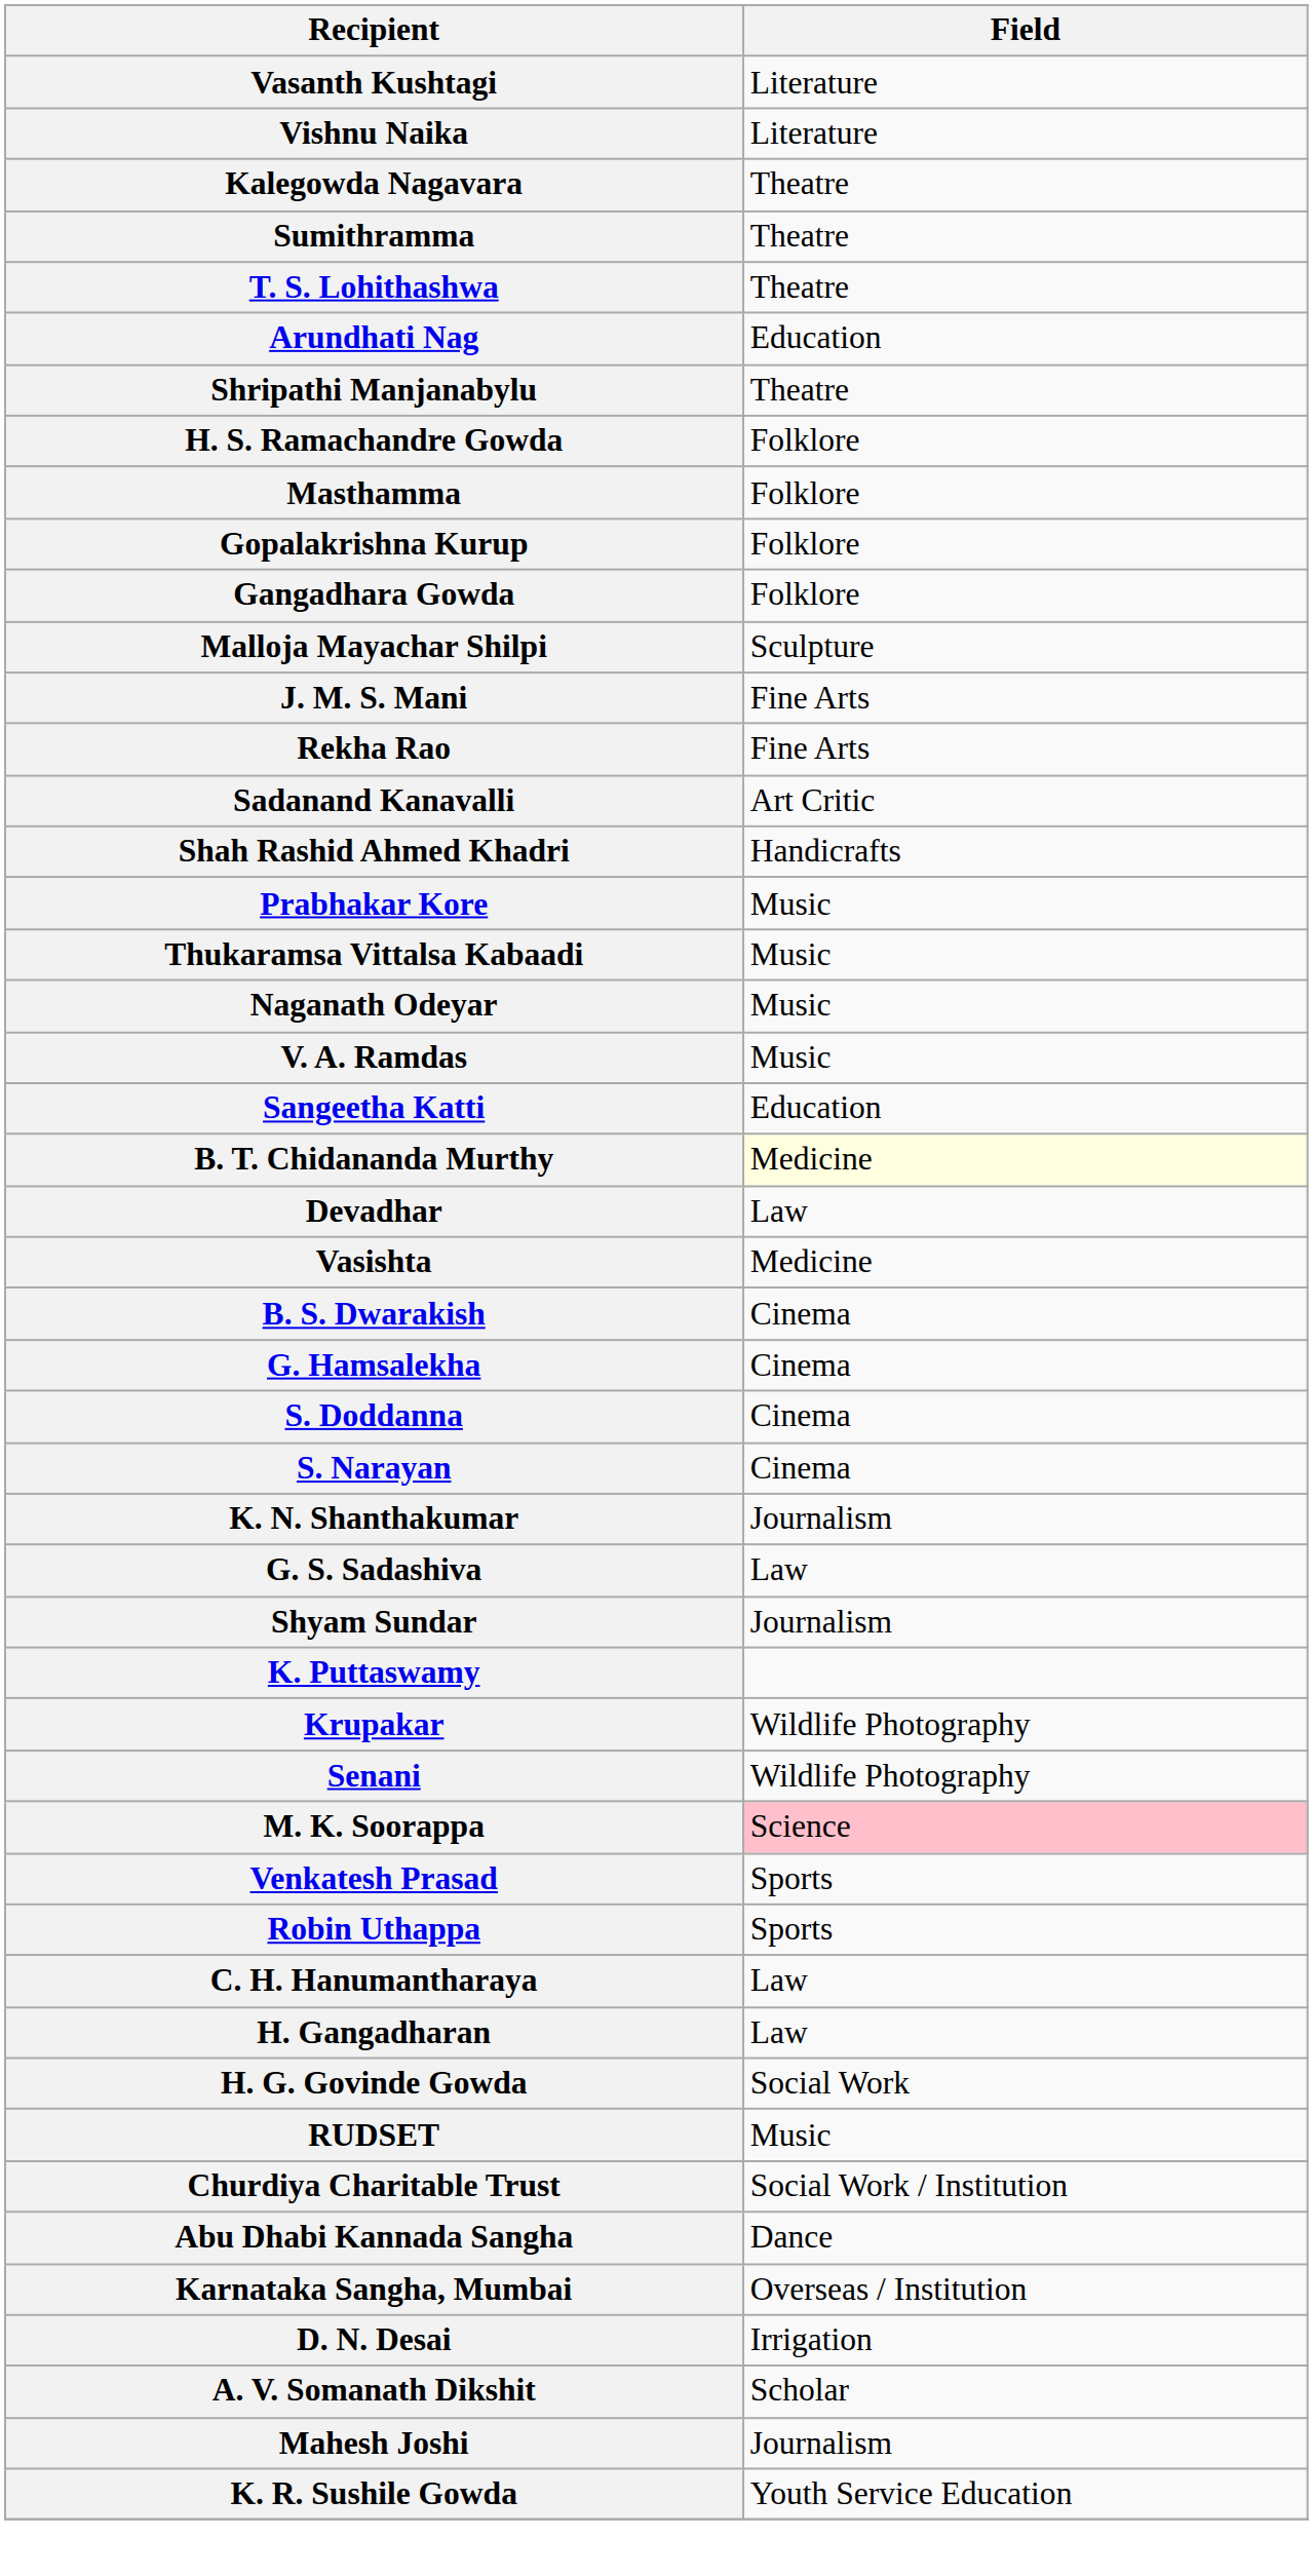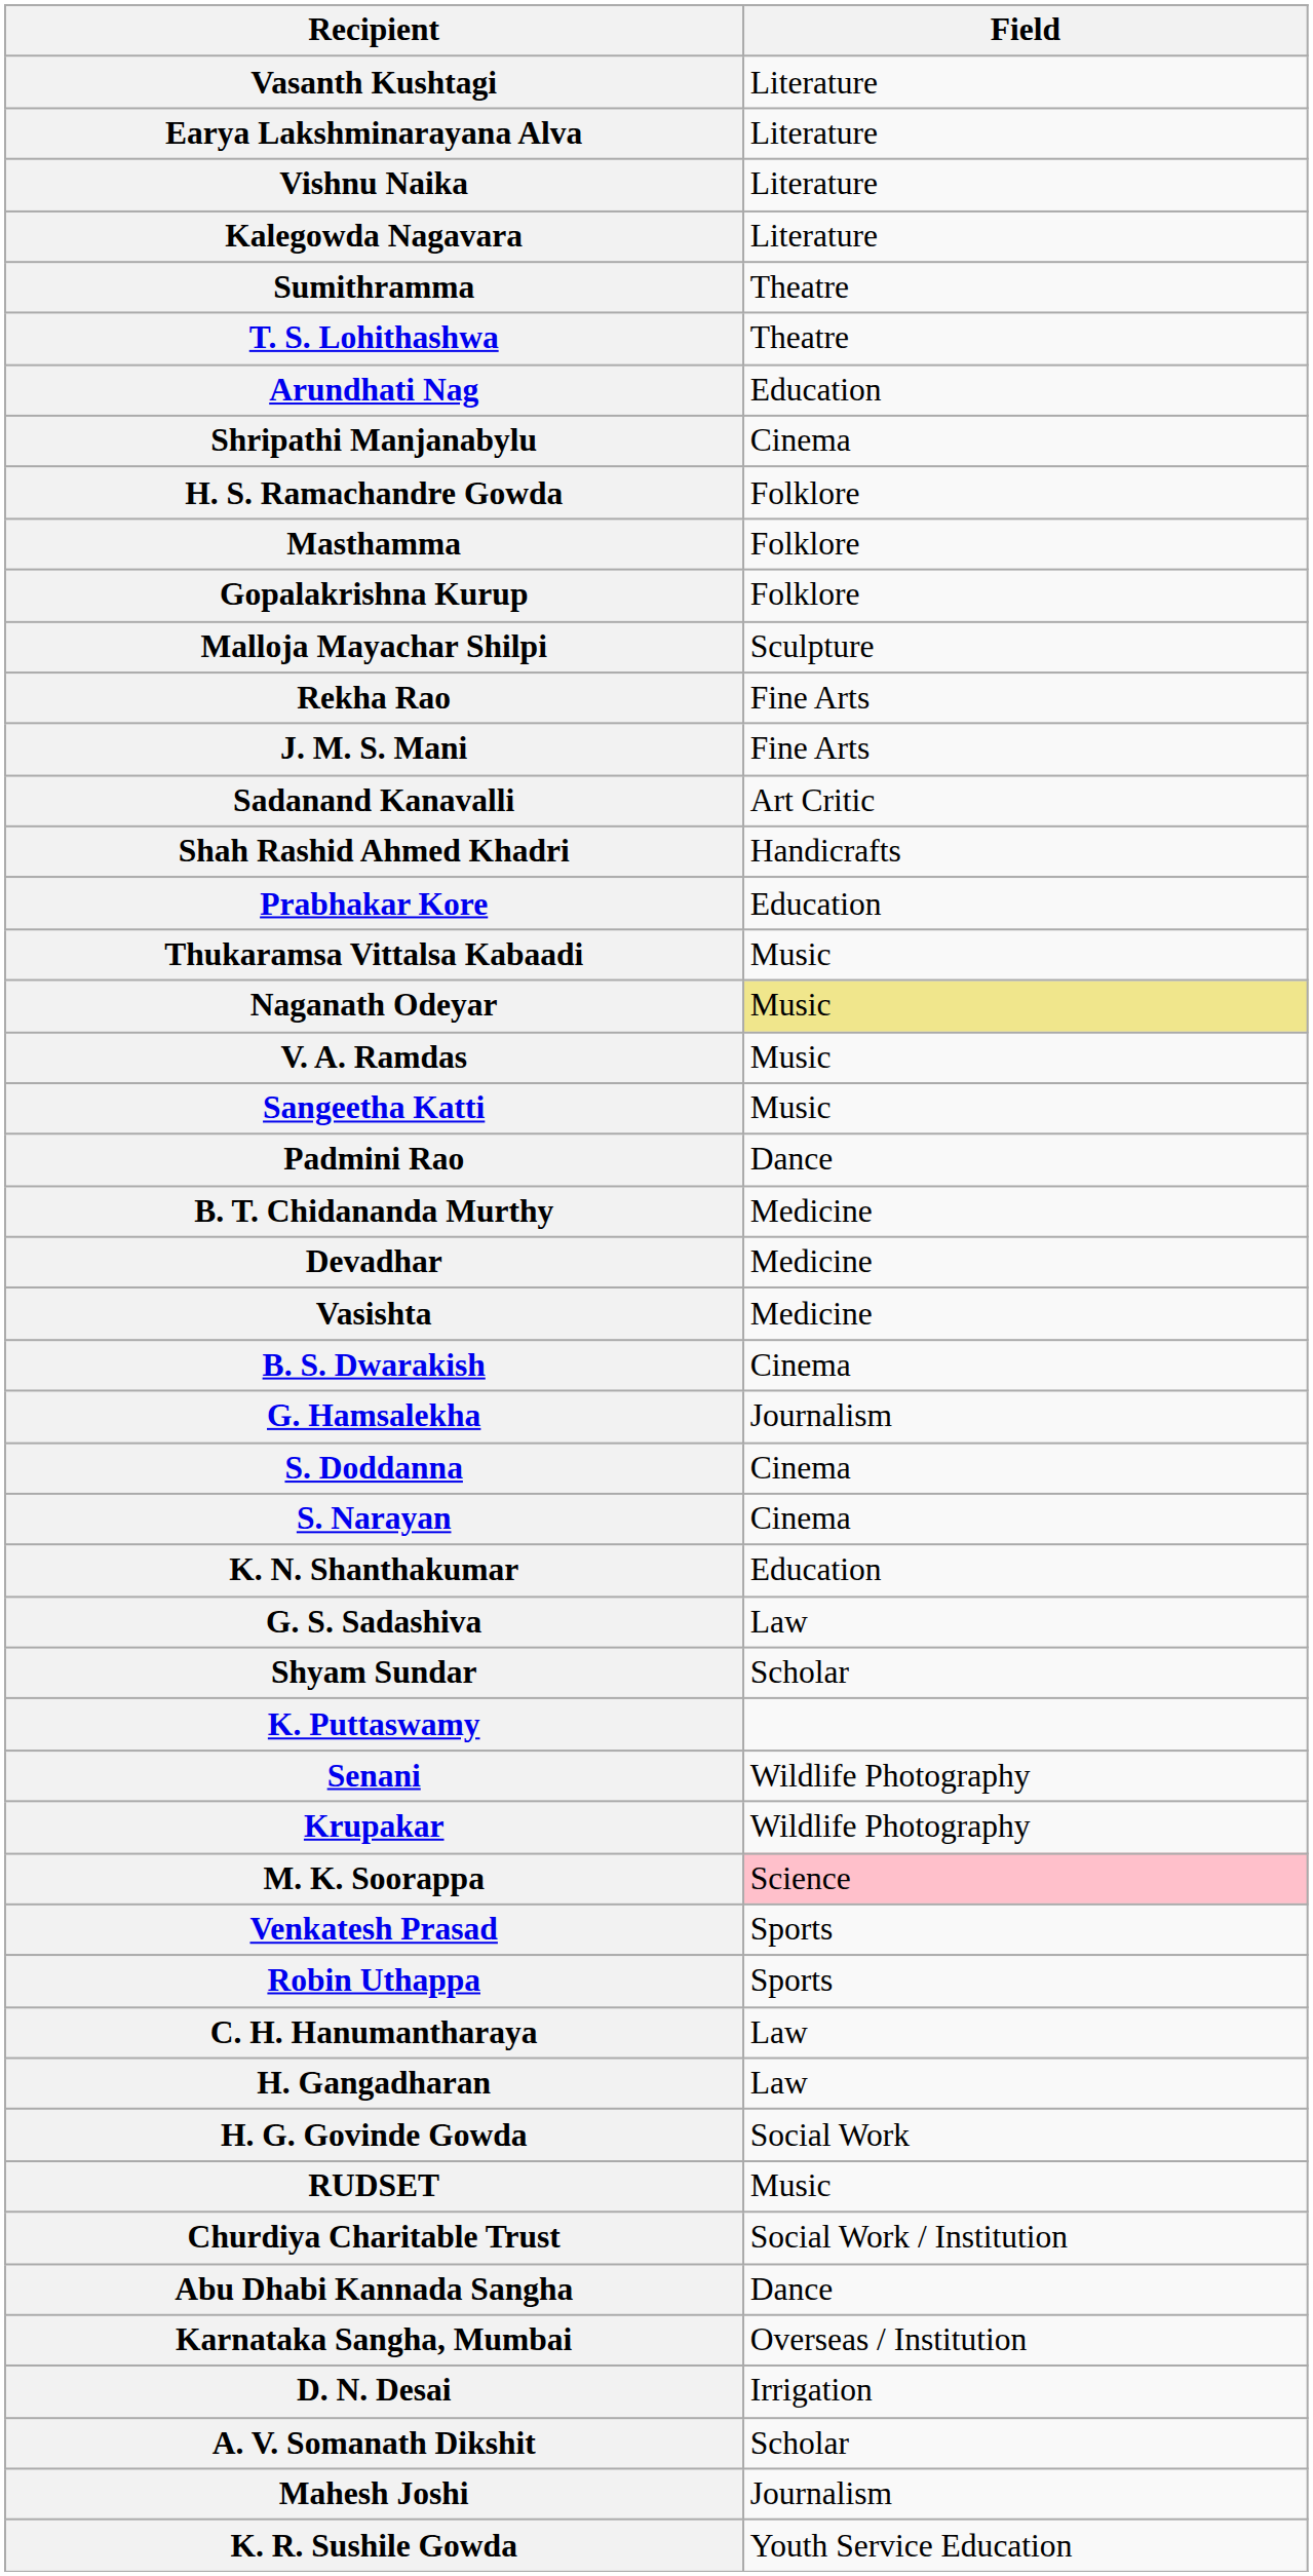 <table class="wikitable plainrowheaders sortable" style="width:73%">
 <tr>
 <th scope="col" style="width:30%">Recipient</th>
 <th scope="col" style="width:23%">Field</th>
 </tr>
 <tr>
 <th scope="row">Vasanth Kushtagi</th>
 <td>Literature</td>
 </tr>
 <tr>
+<th scope="row">Earya Lakshminarayana Alva</th>
+<td>Literature</td>
+</tr>
+<tr>
 <th scope="row">Vishnu Naika</th>
 <td>Literature</td>
 </tr>
 <tr>
 <th scope="row">Kalegowda Nagavara</th>
-<td>Theatre</td>
+<td>Literature</td>
 </tr>
 <tr>
 <th scope="row">Sumithramma</th>
 <td>Theatre</td>
 </tr>
 <tr>
 <th scope="row"><a href='#'>T. S. Lohithashwa</a></th>
 <td>Theatre</td>
 </tr>
 <tr>
 <th scope="row"><a href='#'>Arundhati Nag</a></th>
 <td>Education</td>
 </tr>
 <tr>
 <th scope="row">Shripathi Manjanabylu</th>
-<td>Theatre</td>
+<td>Cinema</td>
 </tr>
 <tr>
 <th scope="row">H. S. Ramachandre Gowda</th>
 <td>Folklore</td>
 </tr>
 <tr>
 <th scope="row">Masthamma</th>
 <td>Folklore</td>
 </tr>
 <tr>
 <th scope="row">Gopalakrishna Kurup</th>
 <td>Folklore</td>
 </tr>
 <tr>
-<th scope="row">Gangadhara Gowda</th>
-<td>Folklore</td>
-</tr>
-<tr>
 <th scope="row">Malloja Mayachar Shilpi</th>
 <td>Sculpture</td>
 </tr>
 <tr>
-<th scope="row">J. M. S. Mani</th>
+<th scope="row">Rekha Rao</th>
 <td>Fine Arts</td>
 </tr>
 <tr>
-<th scope="row">Rekha Rao</th>
+<th scope="row">J. M. S. Mani</th>
 <td>Fine Arts</td>
 </tr>
 <tr>
 <th scope="row">Sadanand Kanavalli</th>
 <td>Art Critic</td>
 </tr>
 <tr>
 <th scope="row">Shah Rashid Ahmed Khadri</th>
 <td>Handicrafts</td>
 </tr>
 <tr>
 <th scope="row"><a href='#'>Prabhakar Kore</a></th>
-<td>Music</td>
+<td>Education</td>
 </tr>
 <tr>
 <th scope="row">Thukaramsa Vittalsa Kabaadi</th>
 <td>Music</td>
 </tr>
 <tr>
 <th scope="row">Naganath Odeyar</th>
-<td>Music</td>
+<td style="background: khaki;">Music</td>
 </tr>
 <tr>
 <th scope="row">V. A. Ramdas</th>
 <td>Music</td>
 </tr>
 <tr>
 <th scope="row"><a href='#'>Sangeetha Katti</a></th>
-<td>Education</td>
+<td>Music</td>
+</tr>
+<tr>
+<th scope="row">Padmini Rao</th>
+<td>Dance</td>
 </tr>
 <tr>
 <th scope="row">B. T. Chidananda Murthy</th>
-<td style="background: lightyellow;">Medicine</td>
+<td>Medicine</td>
 </tr>
 <tr>
 <th scope="row">Devadhar</th>
-<td>Law</td>
+<td>Medicine</td>
 </tr>
 <tr>
 <th scope="row">Vasishta</th>
 <td>Medicine</td>
 </tr>
 <tr>
 <th scope="row"><a href='#'>B. S. Dwarakish</a></th>
 <td>Cinema</td>
 </tr>
 <tr>
 <th scope="row"><a href='#'>G. Hamsalekha</a></th>
-<td>Cinema</td>
+<td>Journalism</td>
 </tr>
 <tr>
 <th scope="row"><a href='#'>S. Doddanna</a></th>
 <td>Cinema</td>
 </tr>
 <tr>
 <th scope="row"><a href='#'>S. Narayan</a></th>
 <td>Cinema</td>
 </tr>
 <tr>
 <th scope="row">K. N. Shanthakumar</th>
-<td>Journalism</td>
+<td>Education</td>
 </tr>
 <tr>
 <th scope="row">G. S. Sadashiva</th>
 <td>Law</td>
 </tr>
 <tr>
 <th scope="row">Shyam Sundar</th>
-<td>Journalism</td>
+<td>Scholar</td>
 </tr>
 <tr>
 <th scope="row"><a href='#'>K. Puttaswamy</a></th>
 <td></td>
 </tr>
 <tr>
-<th scope="row"><a href='#'>Krupakar</a></th>
+<th scope="row"><a href='#'>Senani</a></th>
 <td>Wildlife Photography</td>
 </tr>
 <tr>
-<th scope="row"><a href='#'>Senani</a></th>
+<th scope="row"><a href='#'>Krupakar</a></th>
 <td>Wildlife Photography</td>
 </tr>
 <tr>
 <th scope="row">M. K. Soorappa</th>
 <td style="background: pink;">Science</td>
 </tr>
 <tr>
 <th scope="row"><a href='#'>Venkatesh Prasad</a></th>
 <td>Sports</td>
 </tr>
 <tr>
 <th scope="row"><a href='#'>Robin Uthappa</a></th>
 <td>Sports</td>
 </tr>
 <tr>
 <th scope="row">C. H. Hanumantharaya</th>
 <td>Law</td>
 </tr>
 <tr>
 <th scope="row">H. Gangadharan</th>
 <td>Law</td>
 </tr>
 <tr>
 <th scope="row">H. G. Govinde Gowda</th>
 <td>Social Work</td>
 </tr>
 <tr>
 <th scope="row">RUDSET</th>
 <td>Music</td>
 </tr>
 <tr>
 <th scope="row">Churdiya Charitable Trust</th>
 <td>Social Work / Institution</td>
 </tr>
 <tr>
 <th scope="row">Abu Dhabi Kannada Sangha</th>
 <td>Dance</td>
 </tr>
 <tr>
 <th scope="row">Karnataka Sangha, Mumbai</th>
 <td>Overseas / Institution</td>
 </tr>
 <tr>
 <th scope="row">D. N. Desai</th>
 <td>Irrigation</td>
 </tr>
 <tr>
 <th scope="row">A. V. Somanath Dikshit</th>
 <td>Scholar</td>
 </tr>
 <tr>
 <th scope="row">Mahesh Joshi</th>
 <td>Journalism</td>
 </tr>
 <tr>
 <th scope="row">K. R. Sushile Gowda</th>
 <td>Youth Service Education</td>
 </tr>
 <tr>
 </tr>
 </table>
